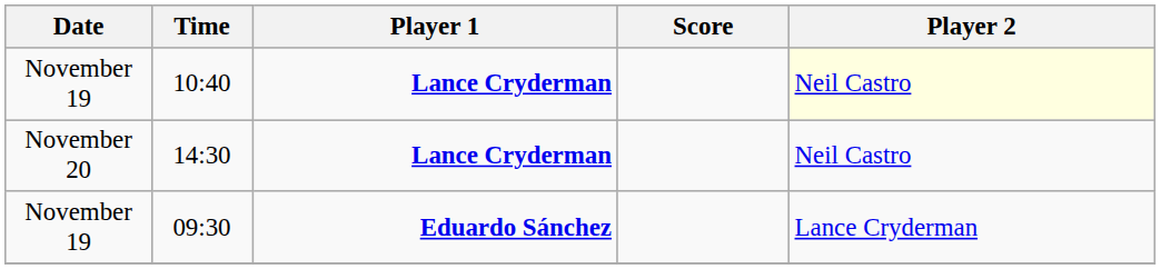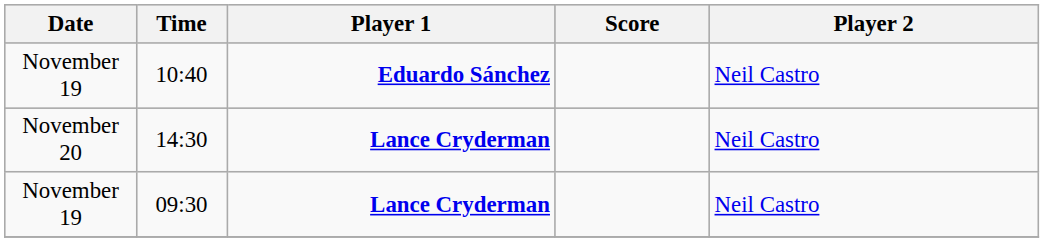 <table class="wikitable" style="font-size:90%; text-align:center">
 <tr>
 <th width="76">Date</th>
 <th width="50">Time</th>
 <th width="200">Player 1</th>
 <th width="90">Score</th>
 <th width="200">Player 2</th>
 </tr>
 <tr>
 <td>November 19</td>
 <td>10:40</td>
-<td align="right"><strong><a href='#'>Lance Cryderman</a> </strong></td>
+<td align="right"><strong><a href='#'>Eduardo Sánchez</a> </strong></td>
 <td></td>
-<td align="left" style="background: lightyellow;"> <a href='#'>Neil Castro</a></td>
+<td align="left"> <a href='#'>Neil Castro</a></td>
 </tr>
 <tr>
 <td>November 20</td>
 <td>14:30</td>
 <td align="right"><strong><a href='#'>Lance Cryderman</a> </strong></td>
 <td></td>
 <td align="left"> <a href='#'>Neil Castro</a></td>
 </tr>
 <tr>
 <td>November 19</td>
 <td>09:30</td>
-<td align="right"><strong><a href='#'>Eduardo Sánchez</a> </strong></td>
+<td align="right"><strong><a href='#'>Lance Cryderman</a> </strong></td>
 <td></td>
-<td align="left"> <a href='#'>Lance Cryderman</a></td>
+<td align="left"> <a href='#'>Neil Castro</a></td>
 </tr>
 <tr>
 </tr>
 </table>
